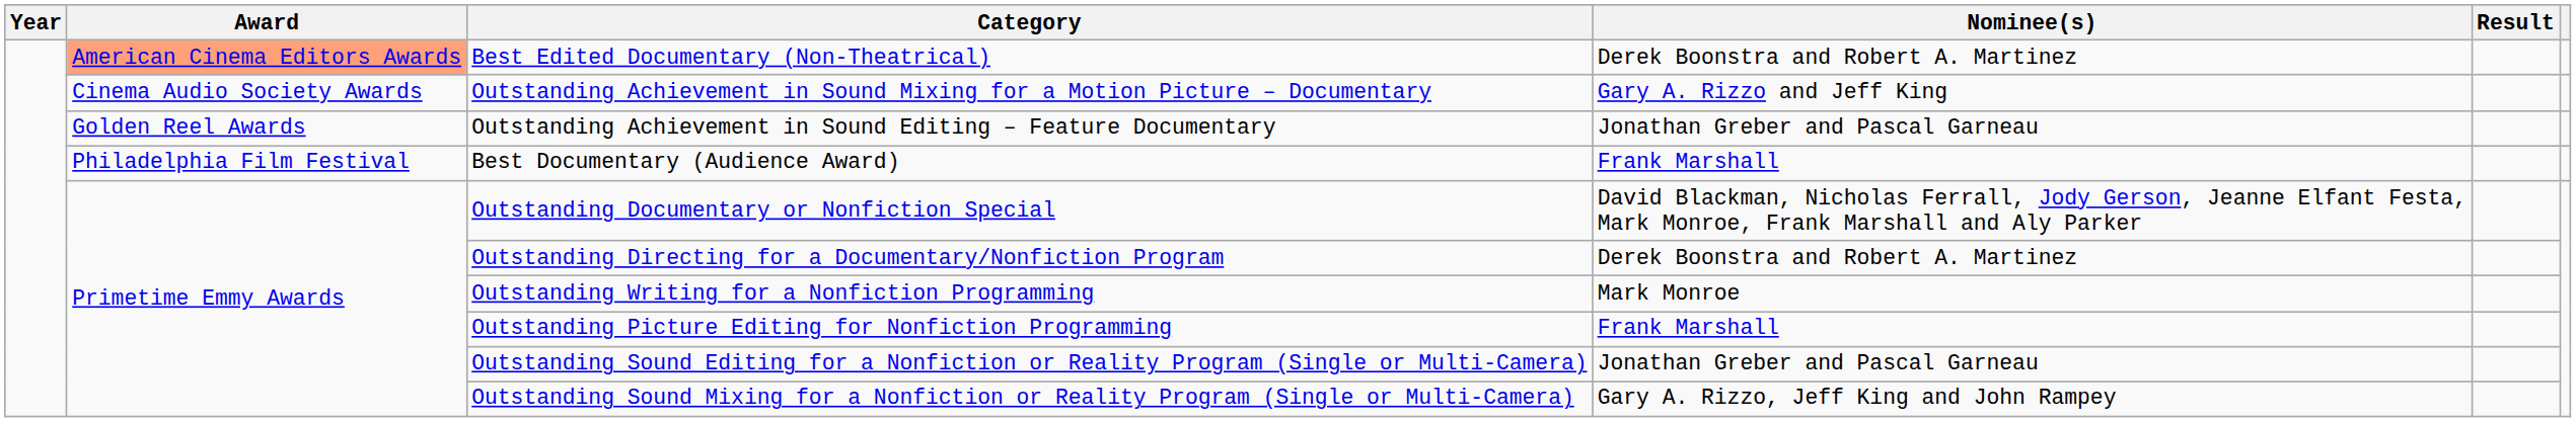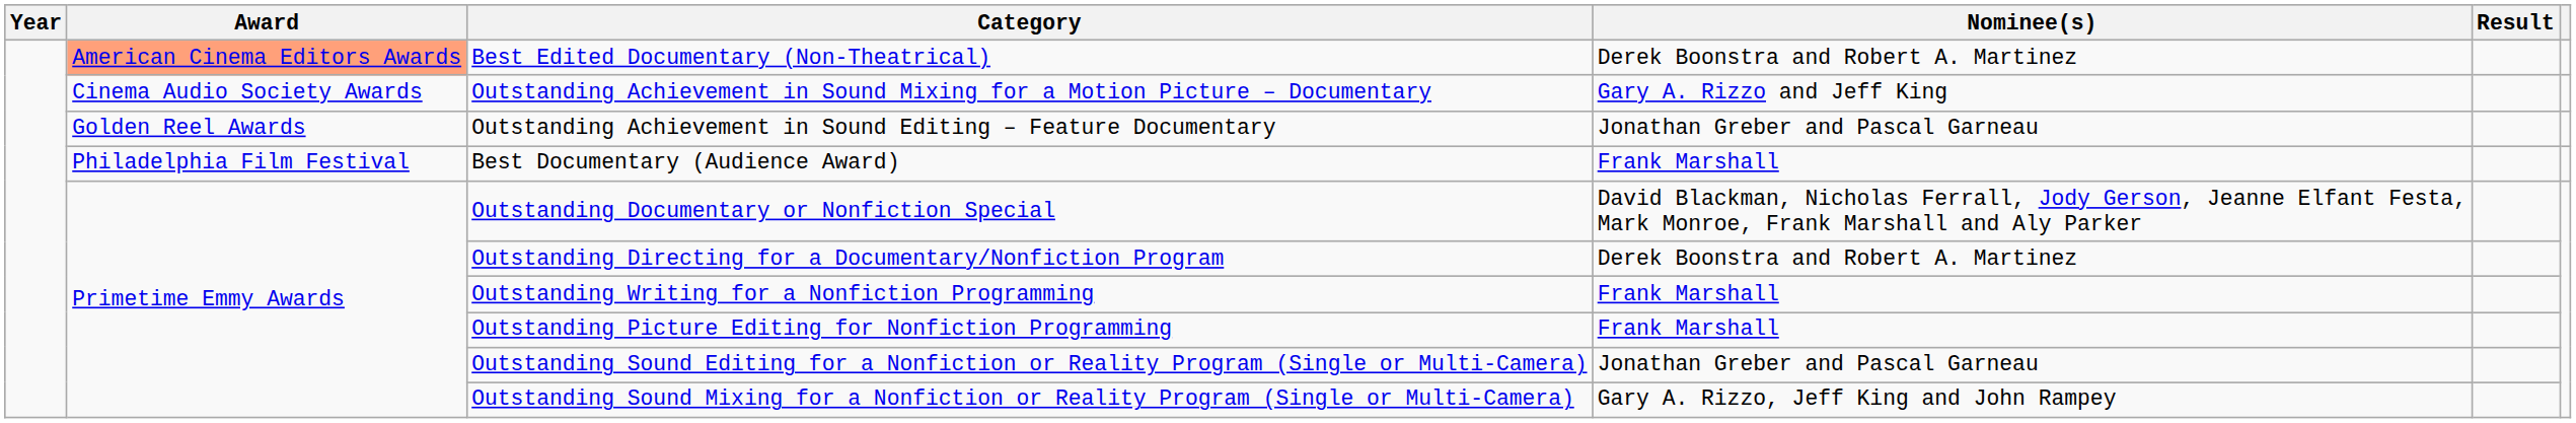 <table class="wikitable sortable">
 <tr>
 <th>Year</th>
 <th>Award</th>
 <th>Category</th>
 <th>Nominee(s)</th>
 <th>Result</th>
 <th></th>
 </tr>
 <tr>
 <td rowspan="10"></td>
 <td style="background: lightsalmon;"><a href='#'>American Cinema Editors Awards</a></td>
 <td><a href='#'>Best Edited Documentary (Non-Theatrical)</a></td>
 <td>Derek Boonstra and Robert A. Martinez</td>
 <td></td>
 <td align="center"></td>
 </tr>
 <tr>
 <td><a href='#'>Cinema Audio Society Awards</a></td>
 <td><a href='#'>Outstanding Achievement in Sound Mixing for a Motion Picture – Documentary</a></td>
 <td><a href='#'>Gary A. Rizzo</a> and Jeff King</td>
 <td></td>
 <td align="center"></td>
 </tr>
 <tr>
 <td><a href='#'>Golden Reel Awards</a></td>
 <td>Outstanding Achievement in Sound Editing – Feature Documentary</td>
 <td>Jonathan Greber and Pascal Garneau</td>
 <td></td>
 <td align="center"></td>
 </tr>
 <tr>
 <td><a href='#'>Philadelphia Film Festival</a></td>
 <td>Best Documentary (Audience Award)</td>
 <td><a href='#'>Frank Marshall</a></td>
 <td></td>
 <td align="center"></td>
 </tr>
 <tr>
 <td rowspan="6"><a href='#'>Primetime Emmy Awards</a></td>
 <td><a href='#'>Outstanding Documentary or Nonfiction Special</a></td>
 <td>David Blackman, Nicholas Ferrall, <a href='#'>Jody Gerson</a>, Jeanne Elfant Festa, <br> Mark Monroe, Frank Marshall and Aly Parker</td>
 <td></td>
 <td align="center" rowspan="6"></td>
 </tr>
 <tr>
 <td><a href='#'>Outstanding Directing for a Documentary/Nonfiction Program</a></td>
 <td>Derek Boonstra and Robert A. Martinez</td>
 <td></td>
 </tr>
 <tr>
 <td><a href='#'>Outstanding Writing for a Nonfiction Programming</a></td>
-<td>Mark Monroe</td>
+<td><a href='#'>Frank Marshall</a></td>
 <td></td>
 </tr>
 <tr>
 <td><a href='#'>Outstanding Picture Editing for Nonfiction Programming</a></td>
 <td><a href='#'>Frank Marshall</a></td>
 <td></td>
 </tr>
 <tr>
 <td><a href='#'>Outstanding Sound Editing for a Nonfiction or Reality Program (Single or Multi-Camera)</a></td>
 <td>Jonathan Greber and Pascal Garneau</td>
 <td></td>
 </tr>
 <tr>
 <td><a href='#'>Outstanding Sound Mixing for a Nonfiction or Reality Program (Single or Multi-Camera)</a></td>
 <td>Gary A. Rizzo, Jeff King and John Rampey</td>
 <td></td>
 </tr>
 </table>
